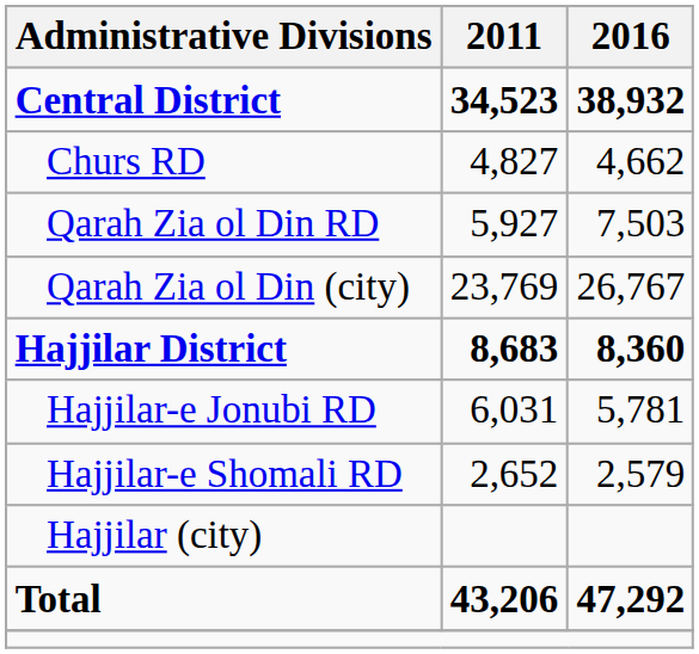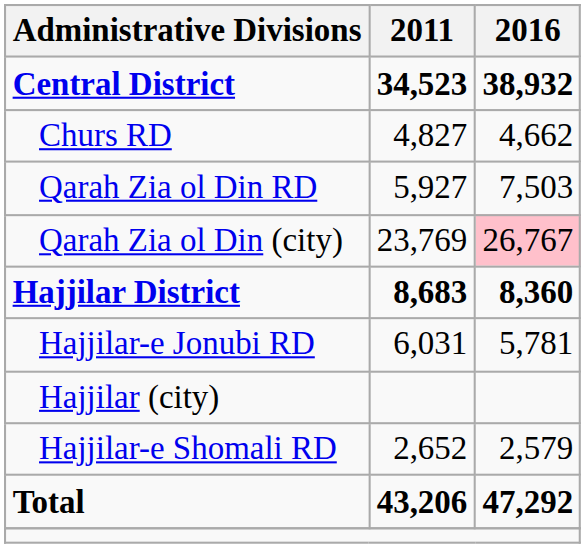 <table class="wikitable">
 <tr>
 <th>Administrative Divisions</th>
 <th>2011</th>
 <th>2016</th>
 </tr>
 <tr>
 <td><strong><a href='#'>Central District</a></strong></td>
 <td style="text-align: right;"><strong>34,523</strong></td>
 <td style="text-align: right;"><strong>38,932</strong></td>
 </tr>
 <tr>
 <td style="padding-left: 1em;"><a href='#'>Churs RD</a></td>
 <td style="text-align: right;">4,827</td>
 <td style="text-align: right;">4,662</td>
 </tr>
 <tr>
 <td style="padding-left: 1em;"><a href='#'>Qarah Zia ol Din RD</a></td>
 <td style="text-align: right;">5,927</td>
 <td style="text-align: right;">7,503</td>
 </tr>
 <tr>
 <td style="padding-left: 1em;"><a href='#'>Qarah Zia ol Din</a> (city)</td>
 <td style="text-align: right;">23,769</td>
-<td style="text-align: right;">26,767</td>
+<td style="background: pink; text-align: right;">26,767</td>
 </tr>
 <tr>
 <td><strong><a href='#'>Hajjilar District</a></strong></td>
 <td style="text-align: right;"><strong>8,683</strong></td>
 <td style="text-align: right;"><strong>8,360</strong></td>
 </tr>
 <tr>
 <td style="padding-left: 1em;"><a href='#'>Hajjilar-e Jonubi RD</a></td>
 <td style="text-align: right;">6,031</td>
 <td style="text-align: right;">5,781</td>
 </tr>
 <tr>
+<td style="padding-left: 1em;"><a href='#'>Hajjilar</a> (city)</td>
+<td style="text-align: right;"></td>
+<td style="text-align: right;"></td>
+</tr>
+<tr>
 <td style="padding-left: 1em;"><a href='#'>Hajjilar-e Shomali RD</a></td>
 <td style="text-align: right;">2,652</td>
 <td style="text-align: right;">2,579</td>
-</tr>
-<tr>
-<td style="padding-left: 1em;"><a href='#'>Hajjilar</a> (city)</td>
-<td style="text-align: right;"></td>
-<td style="text-align: right;"></td>
 </tr>
 <tr>
 <td><strong>Total</strong></td>
 <td style="text-align: right;"><strong>43,206</strong></td>
 <td style="text-align: right;"><strong>47,292</strong></td>
 </tr>
 <tr>
 </tr>
 <tr>
 <td colspan=3></td>
 </tr>
 </table>
